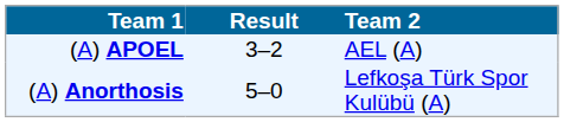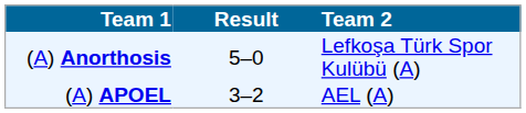 <table cellspacing="0" style="background: #EBF5FF; border: 1px #aaa solid; border-collapse: collapse; font-size: 95%;" width=60%>
 <tr bgcolor=#006699 style="color:white;">
 <th width=25% align="right">Team 1</th>
 <th width=22% align="center">Result</th>
 <th width=30% align="left">Team 2</th>
 </tr>
 <tr>
+<td align=right>(<a href='#'>A</a>) <strong><a href='#'>Anorthosis</a></strong></td>
+<td align=center>5–0</td>
+<td align=left><a href='#'>Lefkoşa Türk Spor Kulübü</a> (<a href='#'>A</a>)</td>
+</tr>
+<tr>
 <td align=right>(<a href='#'>A</a>) <strong><a href='#'>APOEL</a></strong></td>
 <td align=center>3–2</td>
 <td align=left><a href='#'>AEL</a> (<a href='#'>A</a>)</td>
 </tr>
 <tr>
-<td align=right>(<a href='#'>A</a>) <strong><a href='#'>Anorthosis</a></strong></td>
-<td align=center>5–0</td>
-<td align=left><a href='#'>Lefkoşa Türk Spor Kulübü</a> (<a href='#'>A</a>)</td>
-</tr>
-<tr>
 </tr>
 </table>
